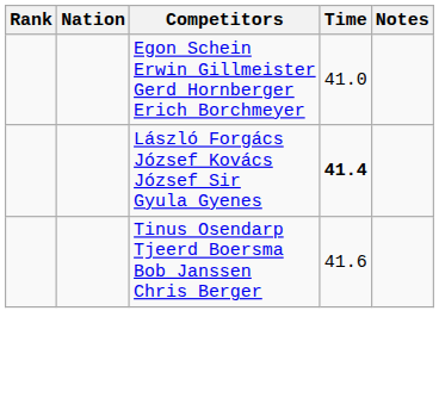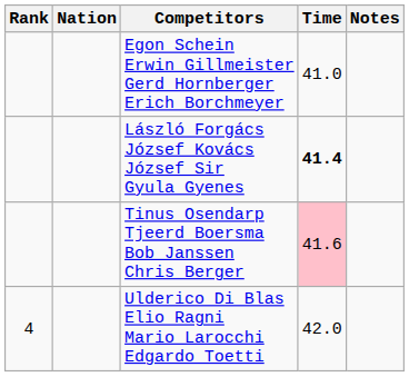 <table class="wikitable sortable" style="text-align:center">
 <tr>
 <th>Rank</th>
 <th>Nation</th>
 <th>Competitors</th>
 <th>Time</th>
 <th>Notes</th>
 </tr>
 <tr>
 <td></td>
 <td align=left></td>
 <td align=left><a href='#'>Egon Schein</a><br><a href='#'>Erwin Gillmeister</a><br><a href='#'>Gerd Hornberger</a><br><a href='#'>Erich Borchmeyer</a></td>
 <td>41.0</td>
 <td></td>
 </tr>
 <tr>
 <td></td>
 <td align=left></td>
 <td align=left><a href='#'>László Forgács</a><br><a href='#'>József Kovács</a><br><a href='#'>József Sir</a><br><a href='#'>Gyula Gyenes</a></td>
 <td><strong>41.4</strong></td>
 <td></td>
 </tr>
 <tr>
 <td></td>
 <td align=left></td>
 <td align=left><a href='#'>Tinus Osendarp</a><br><a href='#'>Tjeerd Boersma</a><br><a href='#'>Bob Janssen</a><br><a href='#'>Chris Berger</a></td>
-<td>41.6</td>
+<td style="background: pink;">41.6</td>
+<td></td>
+</tr>
+<tr>
+<td>4</td>
+<td align=left></td>
+<td align=left><a href='#'>Ulderico Di Blas</a><br><a href='#'>Elio Ragni</a><br><a href='#'>Mario Larocchi</a><br><a href='#'>Edgardo Toetti</a></td>
+<td>42.0</td>
 <td></td>
 </tr>
 </table>
